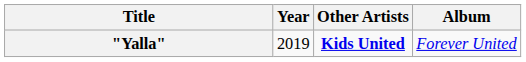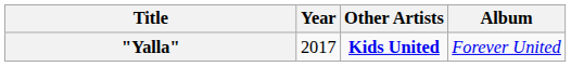 <table class="wikitable plainrowheaders" style="text-align:center;">
 <tr>
 <th scope="col" style="width:16em;">Title</th>
 <th scope="col" style="width:1em;">Year</th>
 <th scope="col">Other Artists</th>
 <th scope="col">Album</th>
 </tr>
 <tr>
 <th scope="row">"Yalla"</th>
-<td>2019</td>
+<td>2017</td>
 <td><strong><a href='#'>Kids United</a></strong></td>
 <td><em><a href='#'>Forever United</a></em></td>
 </tr>
 </table>
